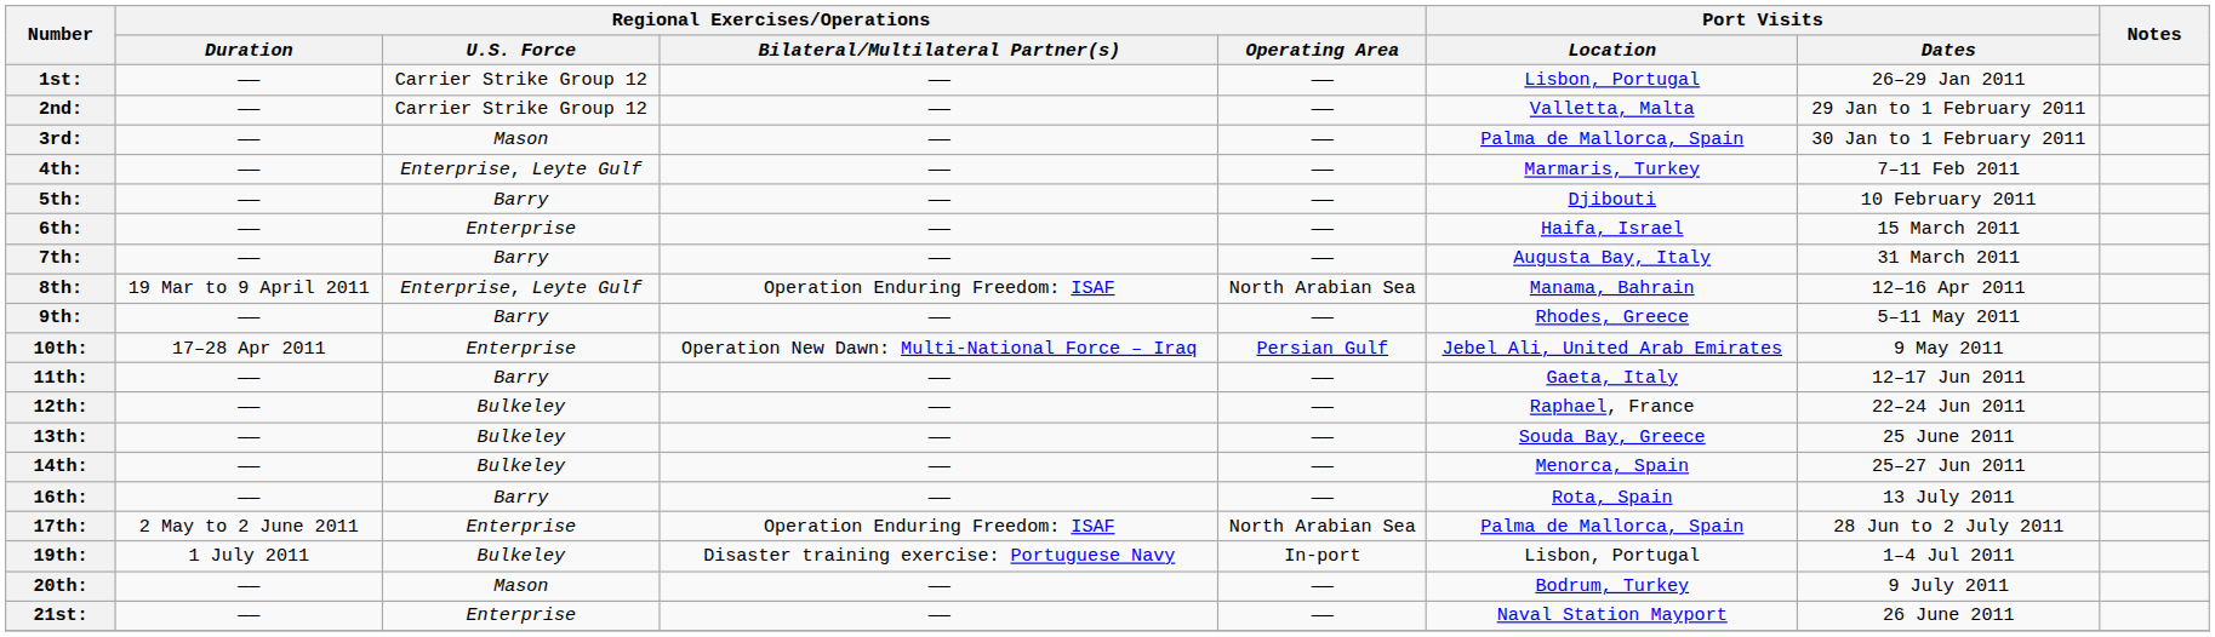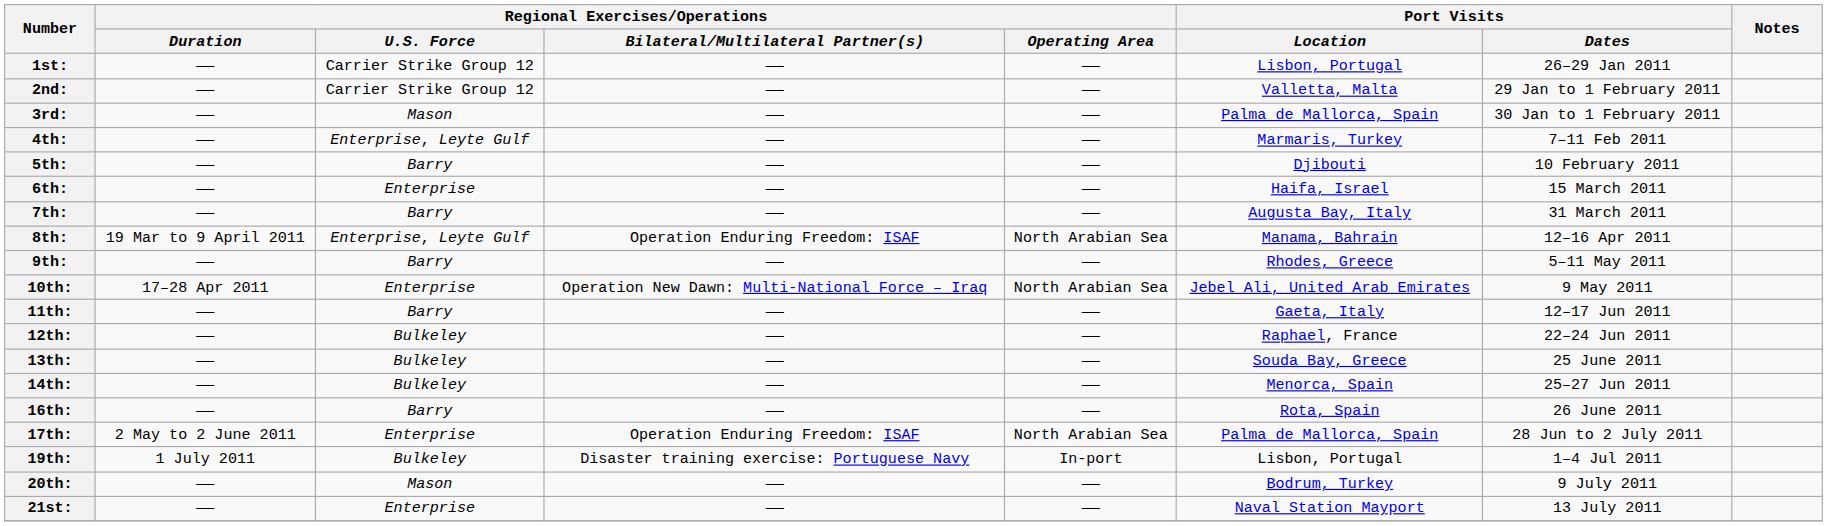 <table class="wikitable" style="text-align:center" width=99%>
 <tr>
 <th rowspan="2" width="5%">Number</th>
 <th colspan="4" align="center">Regional Exercises/Operations</th>
 <th colspan="2" align="center">Port Visits</th>
 <th rowspan="2" width="5%">Notes</th>
 </tr>
 <tr>
 <th align="center"><em>Duration</em></th>
 <th align="center"><em>U.S. Force</em></th>
 <th align="center"><em>Bilateral/Multilateral Partner(s)</em></th>
 <th align="center"><em>Operating Area</em></th>
 <th align="center"><em>Location</em></th>
 <th align="center"><em>Dates</em></th>
 </tr>
 <tr>
 <th>1st:</th>
 <td>——</td>
 <td>Carrier Strike Group 12</td>
 <td>——</td>
 <td>——</td>
 <td><a href='#'>Lisbon, Portugal</a></td>
 <td>26–29 Jan 2011</td>
 <td></td>
 </tr>
 <tr>
 <th>2nd:</th>
 <td>——</td>
 <td>Carrier Strike Group 12</td>
 <td>——</td>
 <td>——</td>
 <td><a href='#'>Valletta, Malta</a></td>
 <td>29 Jan to 1 February 2011</td>
 <td></td>
 </tr>
 <tr>
 <th>3rd:</th>
 <td>——</td>
 <td><em>Mason</em></td>
 <td>——</td>
 <td>——</td>
 <td><a href='#'>Palma de Mallorca, Spain</a></td>
 <td>30 Jan to 1 February 2011</td>
 <td></td>
 </tr>
 <tr>
 <th>4th:</th>
 <td>——</td>
 <td><em>Enterprise</em>, <em>Leyte Gulf</em></td>
 <td>——</td>
 <td>——</td>
 <td><a href='#'>Marmaris, Turkey</a></td>
 <td>7–11 Feb 2011</td>
 <td></td>
 </tr>
 <tr>
 <th>5th:</th>
 <td>——</td>
 <td><em>Barry</em></td>
 <td>——</td>
 <td>——</td>
 <td><a href='#'>Djibouti</a></td>
 <td>10 February 2011</td>
 <td></td>
 </tr>
 <tr>
 <th>6th:</th>
 <td>——</td>
 <td><em>Enterprise</em></td>
 <td>——</td>
 <td>——</td>
 <td><a href='#'>Haifa, Israel</a></td>
 <td>15 March 2011</td>
 <td></td>
 </tr>
 <tr>
 <th>7th:</th>
 <td>——</td>
 <td><em>Barry</em></td>
 <td>——</td>
 <td>——</td>
 <td><a href='#'>Augusta Bay, Italy</a></td>
 <td>31 March 2011</td>
 <td></td>
 </tr>
 <tr>
 <th>8th:</th>
 <td>19 Mar to 9 April 2011</td>
 <td><em>Enterprise</em>, <em>Leyte Gulf</em></td>
 <td>Operation Enduring Freedom: <a href='#'>ISAF</a></td>
 <td>North Arabian Sea</td>
 <td><a href='#'>Manama, Bahrain</a></td>
 <td>12–16 Apr 2011</td>
 <td></td>
 </tr>
 <tr>
 <th>9th:</th>
 <td>——</td>
 <td><em>Barry</em></td>
 <td>——</td>
 <td>——</td>
 <td><a href='#'>Rhodes, Greece</a></td>
 <td>5–11 May 2011</td>
 <td></td>
 </tr>
 <tr>
 <th>10th:</th>
 <td>17–28 Apr 2011</td>
 <td><em>Enterprise</em></td>
 <td>Operation New Dawn: <a href='#'>Multi-National Force – Iraq</a></td>
-<td><a href='#'>Persian Gulf</a></td>
+<td>North Arabian Sea</td>
 <td><a href='#'>Jebel Ali, United Arab Emirates</a></td>
 <td>9 May 2011</td>
 <td></td>
 </tr>
 <tr>
 <th>11th:</th>
 <td>——</td>
 <td><em>Barry</em></td>
 <td>——</td>
 <td>——</td>
 <td><a href='#'>Gaeta, Italy</a></td>
 <td>12–17 Jun 2011</td>
 <td></td>
 </tr>
 <tr>
 <th>12th:</th>
 <td>——</td>
 <td><em>Bulkeley</em></td>
 <td>——</td>
 <td>——</td>
 <td><a href='#'>Raphael</a>, France</td>
 <td>22–24 Jun 2011</td>
 <td></td>
 </tr>
 <tr>
 <th>13th:</th>
 <td>——</td>
 <td><em>Bulkeley</em></td>
 <td>——</td>
 <td>——</td>
 <td><a href='#'>Souda Bay, Greece</a></td>
 <td>25 June 2011</td>
 <td></td>
 </tr>
 <tr>
 <th>14th:</th>
 <td>——</td>
 <td><em>Bulkeley</em></td>
 <td>——</td>
 <td>——</td>
 <td><a href='#'>Menorca, Spain</a></td>
 <td>25–27 Jun 2011</td>
 <td></td>
 </tr>
 <tr>
 <th>16th:</th>
 <td>——</td>
 <td><em>Barry</em></td>
 <td>——</td>
 <td>——</td>
 <td><a href='#'>Rota, Spain</a></td>
-<td>13 July 2011</td>
+<td>26 June 2011</td>
 <td></td>
 </tr>
 <tr>
 <th>17th:</th>
 <td>2 May to 2 June 2011</td>
 <td><em>Enterprise</em></td>
 <td>Operation Enduring Freedom: <a href='#'>ISAF</a></td>
 <td>North Arabian Sea</td>
 <td><a href='#'>Palma de Mallorca, Spain</a></td>
 <td>28 Jun to 2 July 2011</td>
 <td></td>
 </tr>
 <tr>
 <th>19th:</th>
 <td>1 July 2011</td>
 <td><em>Bulkeley</em></td>
 <td>Disaster training exercise: <a href='#'>Portuguese Navy</a></td>
 <td>In-port</td>
 <td>Lisbon, Portugal</td>
 <td>1–4 Jul 2011</td>
 <td></td>
 </tr>
 <tr>
 <th>20th:</th>
 <td>——</td>
 <td><em>Mason</em></td>
 <td>——</td>
 <td>——</td>
 <td><a href='#'>Bodrum, Turkey</a></td>
 <td>9 July 2011</td>
 <td></td>
 </tr>
 <tr>
 <th>21st:</th>
 <td>——</td>
 <td><em>Enterprise</em></td>
 <td>——</td>
 <td>——</td>
 <td><a href='#'>Naval Station Mayport</a></td>
-<td>26 June 2011</td>
+<td>13 July 2011</td>
 <td></td>
 </tr>
 <tr>
 </tr>
 </table>
